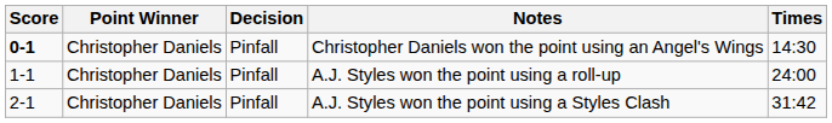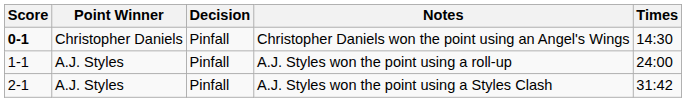 <table class="wikitable">
 <tr>
 <th>Score</th>
 <th>Point Winner</th>
 <th>Decision</th>
 <th>Notes</th>
 <th>Times</th>
 </tr>
 <tr>
 <td><strong>0-1</strong></td>
 <td>Christopher Daniels</td>
 <td>Pinfall</td>
 <td>Christopher Daniels won the point using an Angel's Wings</td>
 <td>14:30</td>
 </tr>
 <tr>
 <td>1-1</td>
-<td>Christopher Daniels</td>
+<td>A.J. Styles</td>
 <td>Pinfall</td>
 <td>A.J. Styles won the point using a roll-up</td>
 <td>24:00</td>
 </tr>
 <tr>
 <td>2-1</td>
-<td>Christopher Daniels</td>
+<td>A.J. Styles</td>
 <td>Pinfall</td>
 <td>A.J. Styles won the point using a Styles Clash</td>
 <td>31:42</td>
 </tr>
 </table>
